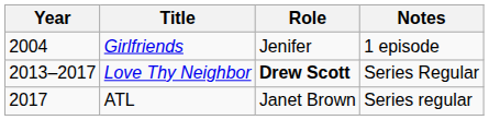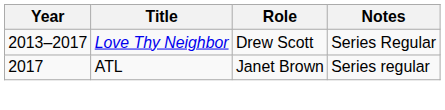 <table class="wikitable sortable">
 <tr>
 <th>Year</th>
 <th>Title</th>
 <th>Role</th>
 <th class="unsortable">Notes</th>
 </tr>
 <tr>
-<td>2004</td>
-<td><em><a href='#'>Girlfriends</a></em></td>
-<td>Jenifer</td>
-<td>1 episode</td>
-</tr>
-<tr>
 <td>2013–2017</td>
 <td><em><a href='#'>Love Thy Neighbor</a></em></td>
-<td><strong>Drew Scott</strong></td>
+<td>Drew Scott</td>
 <td>Series Regular</td>
 </tr>
 <tr>
 <td>2017</td>
 <td>ATL</td>
 <td>Janet Brown</td>
 <td>Series regular</td>
 </tr>
 </table>
